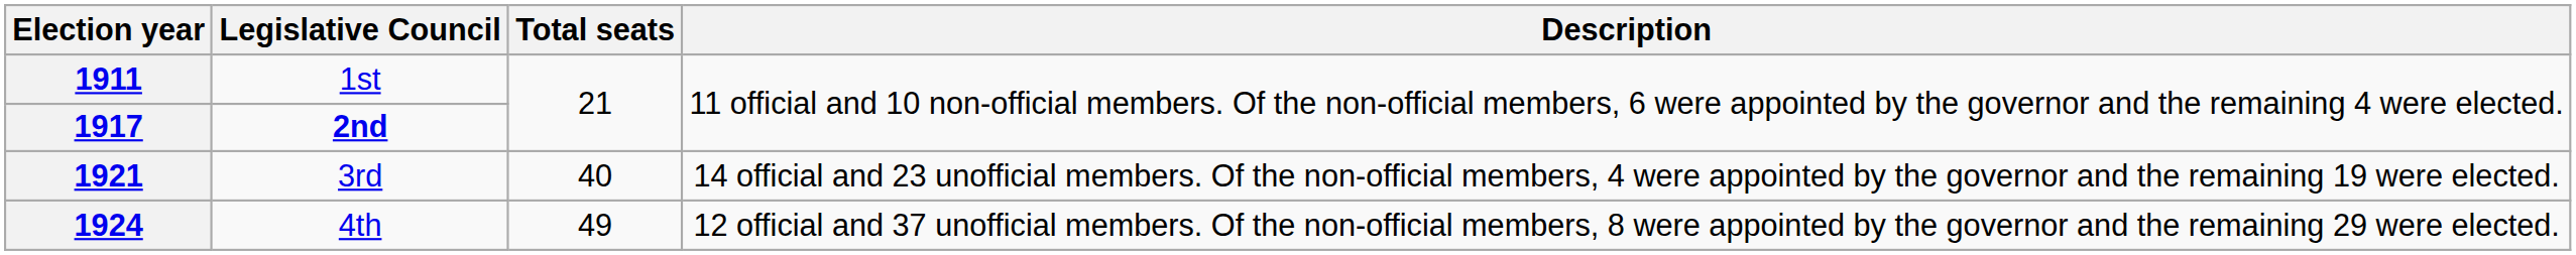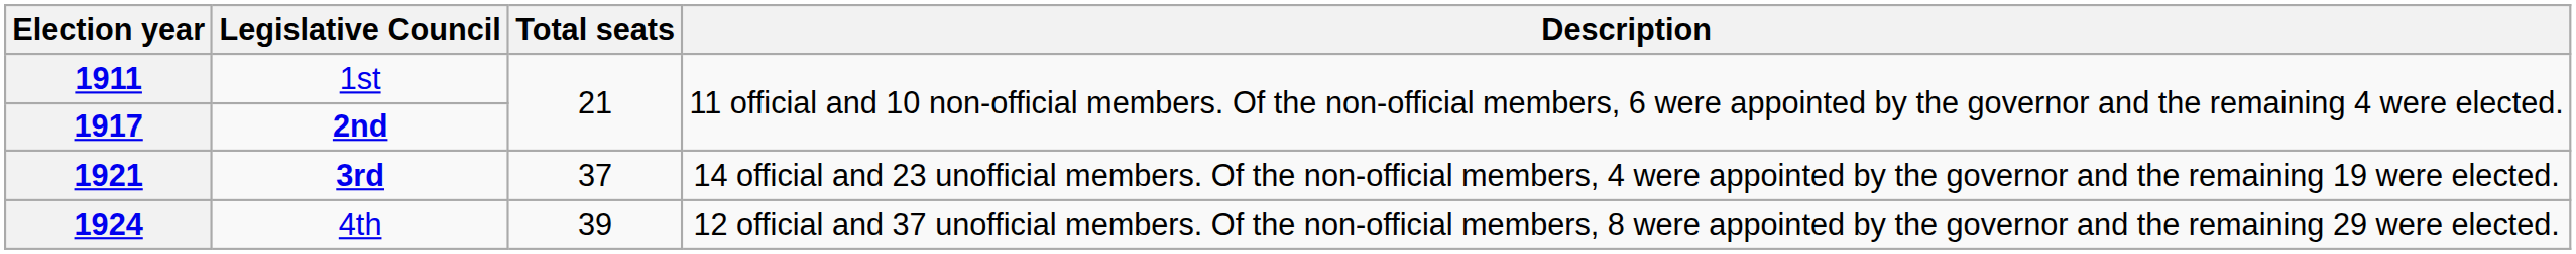 <table class="wikitable" style="font-size:90%; text-align:center">
 <tr>
 <th scope="col">Election year</th>
 <th scope="col">Legislative Council</th>
 <th scope="col">Total seats</th>
 <th scope="col">Description</th>
 </tr>
 <tr>
 <th scope="row"><a href='#'>1911</a></th>
 <td><a href='#'>1st</a></td>
 <td rowspan="2">21</td>
 <td rowspan="2">11 official and 10 non-official members. Of the non-official members, 6 were appointed by the governor and the remaining 4 were elected.</td>
 </tr>
 <tr>
 <th scope="row"><a href='#'>1917</a></th>
 <td><strong><a href='#'>2nd</a></strong></td>
 </tr>
 <tr>
 <th scope="row"><a href='#'>1921</a></th>
-<td><a href='#'>3rd</a></td>
-<td>40</td>
+<td><strong><a href='#'>3rd</a></strong></td>
+<td>37</td>
 <td>14 official and 23 unofficial members. Of the non-official members, 4 were appointed by the governor and the remaining 19 were elected.</td>
 </tr>
 <tr>
 <th scope="row"><a href='#'>1924</a></th>
 <td><a href='#'>4th</a></td>
-<td>49</td>
+<td>39</td>
 <td>12 official and 37 unofficial members. Of the non-official members, 8 were appointed by the governor and the remaining 29 were elected.</td>
 </tr>
 </table>
